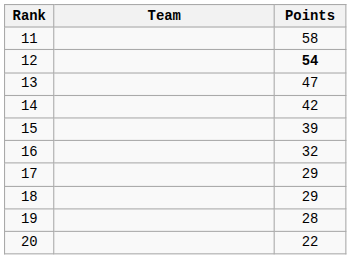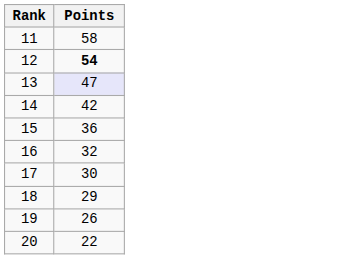 <table class="wikitable" style="text-align:center;">
 <tr>
 <th width=40>Rank</th>
-<th width=200>Team</th>
 <th width=60>Points</th>
 </tr>
 <tr>
 <td>11</td>
-<td align=left></td>
 <td>58</td>
 </tr>
 <tr>
 <td>12</td>
-<td align=left></td>
 <td><strong>54</strong></td>
 </tr>
 <tr>
 <td>13</td>
-<td align=left></td>
-<td>47</td>
+<td style="background: lavender;">47</td>
 </tr>
 <tr>
 <td>14</td>
-<td align=left></td>
 <td>42</td>
 </tr>
 <tr>
 <td>15</td>
-<td align=left></td>
-<td>39</td>
+<td>36</td>
 </tr>
 <tr>
 <td>16</td>
-<td align=left></td>
 <td>32</td>
 </tr>
 <tr>
 <td>17</td>
-<td align=left></td>
-<td>29</td>
+<td>30</td>
 </tr>
 <tr>
 <td>18</td>
-<td align=left></td>
 <td>29</td>
 </tr>
 <tr>
 <td>19</td>
-<td align=left></td>
-<td>28</td>
+<td>26</td>
 </tr>
 <tr>
 <td>20</td>
-<td align=left></td>
 <td>22</td>
 </tr>
 </table>
